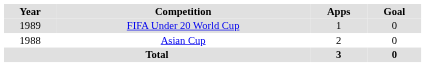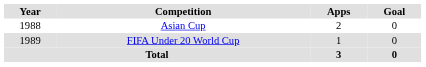 <table border="0" cellpadding="2" cellspacing="0" style="width:50%;">
 <tr style="text-align:center; background:#e0e0e0;">
 <th>Year</th>
 <th>Competition</th>
 <th>Apps</th>
 <th>Goal</th>
-</tr>
-<tr style="text-align:center; background:#e0e0e0;">
-<td>1989</td>
-<td><a href='#'>FIFA Under 20 World Cup</a></td>
-<td>1</td>
-<td>0</td>
 </tr>
 <tr style="text-align:center;">
 <td>1988</td>
 <td><a href='#'>Asian Cup</a></td>
 <td>2</td>
 <td>0</td>
 </tr>
 <tr style="text-align:center; background:#e0e0e0;">
+<td>1989</td>
+<td><a href='#'>FIFA Under 20 World Cup</a></td>
+<td>1</td>
+<td>0</td>
+</tr>
+<tr style="text-align:center; background:#e0e0e0;">
 <th colspan="2">Total</th>
 <th style="text-align:center;">3</th>
 <th style="text-align:center;">0</th>
 </tr>
 </table>
